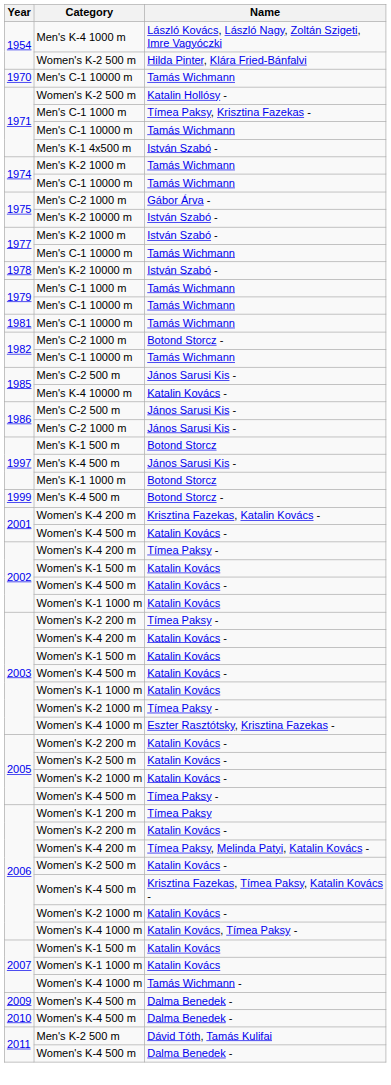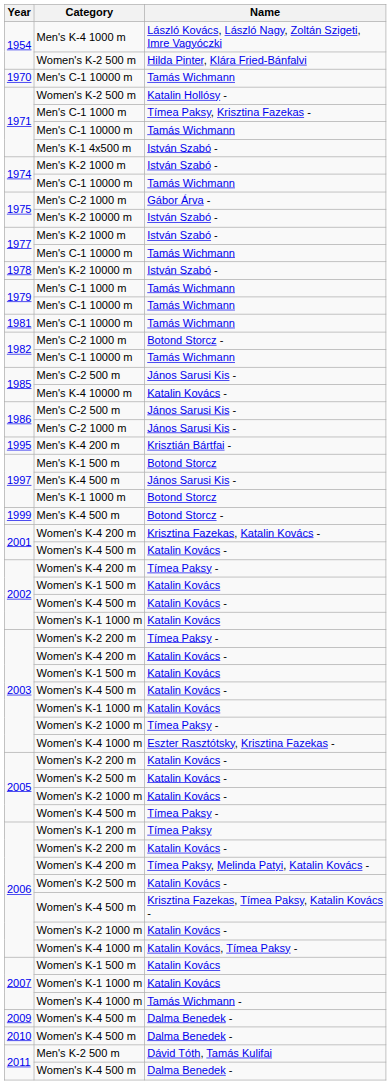 <table class="wikitable" align=center>
 <tr>
 <th>Year</th>
 <th>Category</th>
 <th>Name</th>
 </tr>
 <tr>
 <td rowspan=2><a href='#'>1954</a></td>
 <td>Men's K-4 1000 m</td>
 <td><a href='#'>László Kovács</a>, <a href='#'>László Nagy</a>, <a href='#'>Zoltán Szigeti</a>,<br><a href='#'>Imre Vagyóczki</a></td>
 </tr>
 <tr>
 <td>Women's K-2 500 m</td>
 <td><a href='#'>Hilda Pinter</a>, <a href='#'>Klára Fried-Bánfalvi</a></td>
 </tr>
 <tr>
 <td><a href='#'>1970</a></td>
 <td>Men's C-1 10000 m</td>
 <td><a href='#'>Tamás Wichmann</a></td>
 </tr>
 <tr>
 <td rowspan=4><a href='#'>1971</a></td>
 <td>Women's K-2 500 m</td>
 <td><a href='#'>Katalin Hollósy</a> - </td>
 </tr>
 <tr>
 <td>Men's C-1 1000 m</td>
 <td><a href='#'>Tímea Paksy</a>, <a href='#'>Krisztina Fazekas</a> - </td>
 </tr>
 <tr>
 <td>Men's C-1 10000 m</td>
 <td><a href='#'>Tamás Wichmann</a></td>
 </tr>
 <tr>
 <td>Men's K-1 4x500 m</td>
 <td><a href='#'>István Szabó</a> - </td>
 </tr>
 <tr>
 <td rowspan=2><a href='#'>1974</a></td>
 <td>Men's K-2 1000 m</td>
-<td><a href='#'>Tamás Wichmann</a></td>
+<td><a href='#'>István Szabó</a> - </td>
 </tr>
 <tr>
 <td>Men's C-1 10000 m</td>
 <td><a href='#'>Tamás Wichmann</a></td>
 </tr>
 <tr>
 <td rowspan=2><a href='#'>1975</a></td>
 <td>Men's C-2 1000 m</td>
 <td><a href='#'>Gábor Árva</a> - </td>
 </tr>
 <tr>
 <td>Men's K-2 10000 m</td>
 <td><a href='#'>István Szabó</a> - </td>
 </tr>
 <tr>
 <td rowspan=2><a href='#'>1977</a></td>
 <td>Men's K-2 1000 m</td>
 <td><a href='#'>István Szabó</a> - </td>
 </tr>
 <tr>
 <td>Men's C-1 10000 m</td>
 <td><a href='#'>Tamás Wichmann</a></td>
 </tr>
 <tr>
 <td><a href='#'>1978</a></td>
 <td>Men's K-2 10000 m</td>
 <td><a href='#'>István Szabó</a> - </td>
 </tr>
 <tr>
 <td rowspan=2><a href='#'>1979</a></td>
 <td>Men's C-1 1000 m</td>
 <td><a href='#'>Tamás Wichmann</a></td>
 </tr>
 <tr>
 <td>Men's C-1 10000 m</td>
 <td><a href='#'>Tamás Wichmann</a></td>
 </tr>
 <tr>
 <td><a href='#'>1981</a></td>
 <td>Men's C-1 10000 m</td>
 <td><a href='#'>Tamás Wichmann</a></td>
 </tr>
 <tr>
 <td rowspan=2><a href='#'>1982</a></td>
 <td>Men's C-2 1000 m</td>
 <td><a href='#'>Botond Storcz</a> - </td>
 </tr>
 <tr>
 <td>Men's C-1 10000 m</td>
 <td><a href='#'>Tamás Wichmann</a></td>
 </tr>
 <tr>
 <td rowspan=2><a href='#'>1985</a></td>
 <td>Men's C-2 500 m</td>
 <td><a href='#'>János Sarusi Kis</a> - </td>
 </tr>
 <tr>
 <td>Men's K-4 10000 m</td>
 <td><a href='#'>Katalin Kovács</a> - </td>
 </tr>
 <tr>
 <td rowspan=2><a href='#'>1986</a></td>
 <td>Men's C-2 500 m</td>
 <td><a href='#'>János Sarusi Kis</a> - </td>
 </tr>
 <tr>
 <td>Men's C-2 1000 m</td>
 <td><a href='#'>János Sarusi Kis</a> - </td>
+</tr>
+<tr>
+<td><a href='#'>1995</a></td>
+<td>Men's K-4 200 m</td>
+<td><a href='#'>Krisztián Bártfai</a> - </td>
 </tr>
 <tr>
 <td rowspan=3><a href='#'>1997</a></td>
 <td>Men's K-1 500 m</td>
 <td><a href='#'>Botond Storcz</a></td>
 </tr>
 <tr>
 <td>Men's K-4 500 m</td>
 <td><a href='#'>János Sarusi Kis</a> - </td>
 </tr>
 <tr>
 <td>Men's K-1 1000 m</td>
 <td><a href='#'>Botond Storcz</a></td>
 </tr>
 <tr>
 <td><a href='#'>1999</a></td>
 <td>Men's K-4 500 m</td>
 <td><a href='#'>Botond Storcz</a> - </td>
 </tr>
 <tr>
 <td rowspan=2><a href='#'>2001</a></td>
 <td>Women's K-4 200 m</td>
 <td><a href='#'>Krisztina Fazekas</a>, <a href='#'>Katalin Kovács</a> - </td>
 </tr>
 <tr>
 <td>Women's K-4 500 m</td>
 <td><a href='#'>Katalin Kovács</a> - </td>
 </tr>
 <tr>
 <td rowspan=4><a href='#'>2002</a></td>
 <td>Women's K-4 200 m</td>
 <td><a href='#'>Tímea Paksy</a> - </td>
 </tr>
 <tr>
 <td>Women's K-1 500 m</td>
 <td><a href='#'>Katalin Kovács</a></td>
 </tr>
 <tr>
 <td>Women's K-4 500 m</td>
 <td><a href='#'>Katalin Kovács</a> - </td>
 </tr>
 <tr>
 <td>Women's K-1 1000 m</td>
 <td><a href='#'>Katalin Kovács</a></td>
 </tr>
 <tr>
 <td rowspan=7><a href='#'>2003</a></td>
 <td>Women's K-2 200 m</td>
 <td><a href='#'>Tímea Paksy</a> - </td>
 </tr>
 <tr>
 <td>Women's K-4 200 m</td>
 <td><a href='#'>Katalin Kovács</a> - </td>
 </tr>
 <tr>
 <td>Women's K-1 500 m</td>
 <td><a href='#'>Katalin Kovács</a></td>
 </tr>
 <tr>
 <td>Women's K-4 500 m</td>
 <td><a href='#'>Katalin Kovács</a> - </td>
 </tr>
 <tr>
 <td>Women's K-1 1000 m</td>
 <td><a href='#'>Katalin Kovács</a></td>
 </tr>
 <tr>
 <td>Women's K-2 1000 m</td>
 <td><a href='#'>Tímea Paksy</a> - </td>
 </tr>
 <tr>
 <td>Women's K-4 1000 m</td>
 <td><a href='#'>Eszter Rasztótsky</a>, <a href='#'>Krisztina Fazekas</a> - </td>
 </tr>
 <tr>
 <td rowspan=4><a href='#'>2005</a></td>
 <td>Women's K-2 200 m</td>
 <td><a href='#'>Katalin Kovács</a> - </td>
 </tr>
 <tr>
 <td>Women's K-2 500 m</td>
 <td><a href='#'>Katalin Kovács</a> - </td>
 </tr>
 <tr>
 <td>Women's K-2 1000 m</td>
 <td><a href='#'>Katalin Kovács</a> - </td>
 </tr>
 <tr>
 <td>Women's K-4 500 m</td>
 <td><a href='#'>Tímea Paksy</a> - </td>
 </tr>
 <tr>
 <td rowspan=7><a href='#'>2006</a></td>
 <td>Women's K-1 200 m</td>
 <td><a href='#'>Tímea Paksy</a></td>
 </tr>
 <tr>
 <td>Women's K-2 200 m</td>
 <td><a href='#'>Katalin Kovács</a> - </td>
 </tr>
 <tr>
 <td>Women's K-4 200 m</td>
 <td><a href='#'>Tímea Paksy</a>, <a href='#'>Melinda Patyi</a>, <a href='#'>Katalin Kovács</a> - </td>
 </tr>
 <tr>
 <td>Women's K-2 500 m</td>
 <td><a href='#'>Katalin Kovács</a> - </td>
 </tr>
 <tr>
 <td>Women's K-4 500 m</td>
 <td><a href='#'>Krisztina Fazekas</a>, <a href='#'>Tímea Paksy</a>, <a href='#'>Katalin Kovács</a><br>- </td>
 </tr>
 <tr>
 <td>Women's K-2 1000 m</td>
 <td><a href='#'>Katalin Kovács</a> - </td>
 </tr>
 <tr>
 <td>Women's K-4 1000 m</td>
 <td><a href='#'>Katalin Kovács</a>, <a href='#'>Tímea Paksy</a> - </td>
 </tr>
 <tr>
 <td rowspan=3><a href='#'>2007</a></td>
 <td>Women's K-1 500 m</td>
 <td><a href='#'>Katalin Kovács</a></td>
 </tr>
 <tr>
 <td>Women's K-1 1000 m</td>
 <td><a href='#'>Katalin Kovács</a></td>
 </tr>
 <tr>
 <td>Women's K-4 1000 m</td>
 <td><a href='#'>Tamás Wichmann</a> - </td>
 </tr>
 <tr>
 <td><a href='#'>2009</a></td>
 <td>Women's K-4 500 m</td>
 <td><a href='#'>Dalma Benedek</a> - </td>
 </tr>
 <tr>
 <td><a href='#'>2010</a></td>
 <td>Women's K-4 500 m</td>
 <td><a href='#'>Dalma Benedek</a> - </td>
 </tr>
 <tr>
 <td rowspan=2><a href='#'>2011</a></td>
 <td>Men's K-2 500 m</td>
 <td><a href='#'>Dávid Tóth</a>, <a href='#'>Tamás Kulifai</a></td>
 </tr>
 <tr>
 <td>Women's K-4 500 m</td>
 <td><a href='#'>Dalma Benedek</a> - </td>
 </tr>
 </table>
